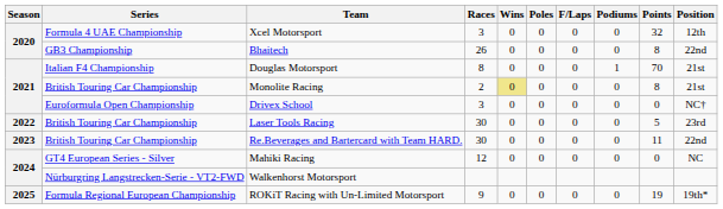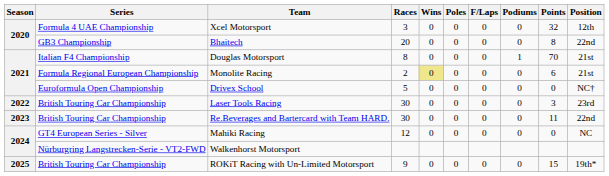 <table class="wikitable" style="font-size: 90%; text-align:center">
 <tr>
 <th>Season</th>
 <th>Series</th>
 <th>Team</th>
 <th>Races</th>
 <th>Wins</th>
 <th>Poles</th>
 <th>F/Laps</th>
 <th>Podiums</th>
 <th>Points</th>
 <th>Position</th>
 </tr>
 <tr>
 <th rowspan=2>2020</th>
 <td align=left><a href='#'>Formula 4 UAE Championship</a></td>
 <td align=left>Xcel Motorsport</td>
 <td>3</td>
 <td>0</td>
 <td>0</td>
 <td>0</td>
 <td>0</td>
 <td>32</td>
 <td>12th</td>
 </tr>
 <tr>
 <td align=left><a href='#'>GB3 Championship</a></td>
 <td align=left><a href='#'>Bhaitech</a></td>
-<td>26</td>
+<td>20</td>
 <td>0</td>
 <td>0</td>
 <td>0</td>
 <td>0</td>
 <td>8</td>
 <td>22nd</td>
 </tr>
 <tr>
 <th rowspan="3">2021</th>
 <td align=left><a href='#'>Italian F4 Championship</a></td>
 <td align=left>Douglas Motorsport</td>
 <td>8</td>
 <td>0</td>
 <td>0</td>
 <td>0</td>
 <td>1</td>
 <td>70</td>
 <td>21st</td>
 </tr>
 <tr>
-<td align=left><a href='#'>British Touring Car Championship</a></td>
+<td align=left><a href='#'>Formula Regional European Championship</a></td>
 <td align=left>Monolite Racing</td>
 <td>2</td>
 <td style="background: khaki;">0</td>
 <td>0</td>
 <td>0</td>
 <td>0</td>
-<td>8</td>
+<td>6</td>
 <td>21st</td>
 </tr>
 <tr>
 <td align=left><a href='#'>Euroformula Open Championship</a></td>
 <td align=left><a href='#'>Drivex School</a></td>
-<td>3</td>
+<td>5</td>
 <td>0</td>
 <td>0</td>
 <td>0</td>
 <td>0</td>
 <td>0</td>
 <td>NC†</td>
 </tr>
 <tr>
 <th>2022</th>
 <td align=left><a href='#'>British Touring Car Championship</a></td>
 <td align=left><a href='#'>Laser Tools Racing</a></td>
 <td>30</td>
 <td>0</td>
 <td>0</td>
 <td>0</td>
 <td>0</td>
-<td>5</td>
+<td>3</td>
 <td>23rd</td>
 </tr>
 <tr>
 <th>2023</th>
 <td align=left><a href='#'>British Touring Car Championship</a></td>
 <td align=left><a href='#'>Re.Beverages and Bartercard with Team HARD.</a></td>
 <td>30</td>
 <td>0</td>
 <td>0</td>
 <td>0</td>
 <td>0</td>
 <td>11</td>
 <td>22nd</td>
 </tr>
 <tr>
 <th rowspan="2">2024</th>
 <td align=left><a href='#'>GT4 European Series - Silver</a></td>
 <td align=left>Mahiki Racing</td>
 <td>12</td>
 <td>0</td>
 <td>0</td>
 <td>0</td>
 <td>0</td>
 <td>0</td>
 <td>NC</td>
 </tr>
 <tr>
 <td align=left nowrap><a href='#'>Nürburgring Langstrecken-Serie - VT2-FWD</a></td>
 <td align=left nowrap>Walkenhorst Motorsport</td>
 <td></td>
 <td></td>
 <td></td>
 <td></td>
 <td></td>
 <td></td>
 <td></td>
 </tr>
 <tr>
 <th>2025</th>
-<td align=left><a href='#'>Formula Regional European Championship</a></td>
+<td align=left><a href='#'>British Touring Car Championship</a></td>
 <td align=left>ROKiT Racing with Un-Limited Motorsport</td>
 <td>9</td>
 <td>0</td>
 <td>0</td>
 <td>0</td>
 <td>0</td>
-<td>19</td>
+<td>15</td>
 <td>19th*</td>
 </tr>
 </table>
